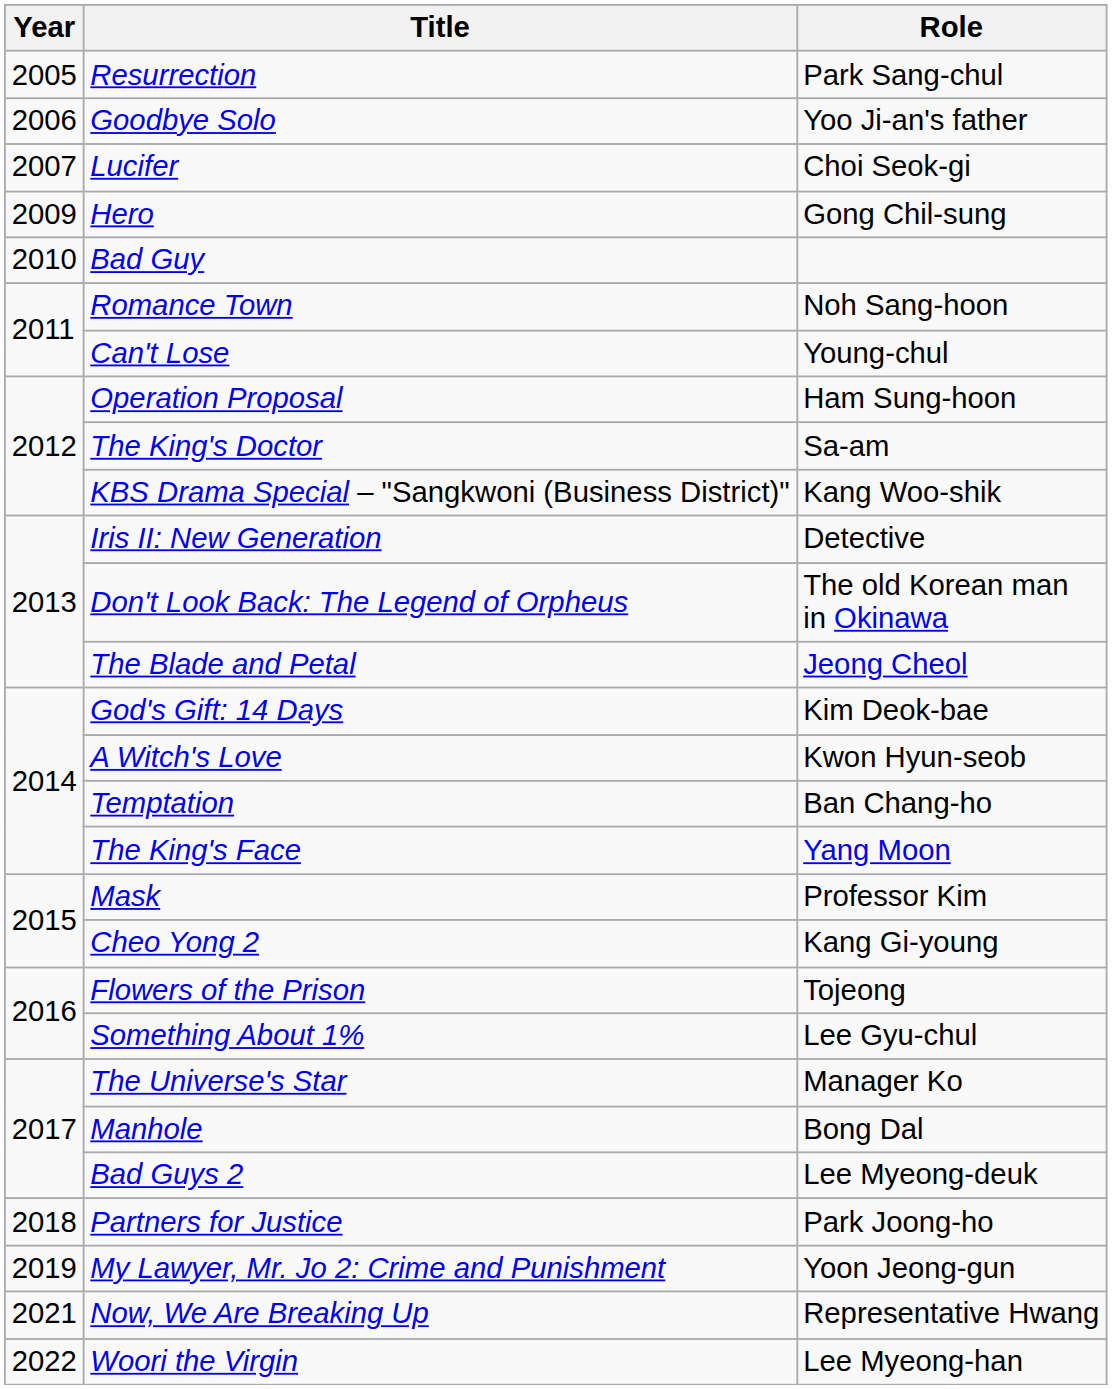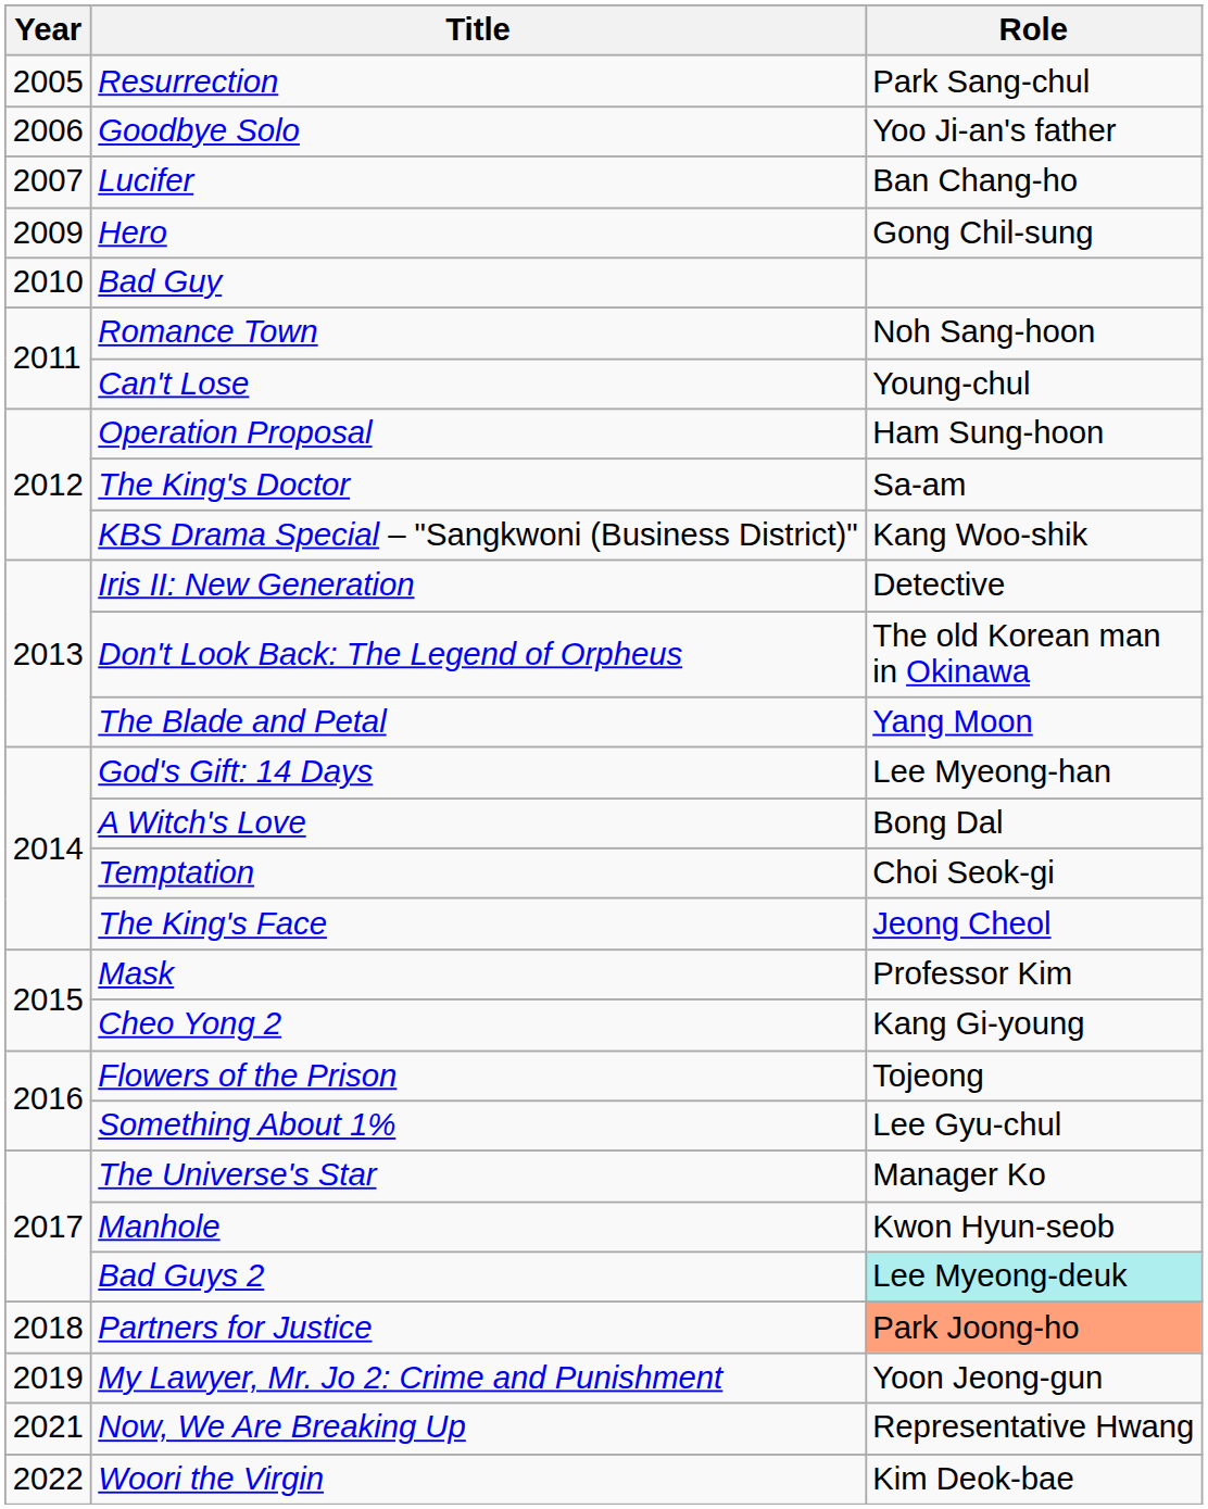 <table class="wikitable sortable">
 <tr>
 <th>Year</th>
 <th>Title</th>
 <th>Role</th>
 </tr>
 <tr>
 <td>2005</td>
 <td><em><a href='#'>Resurrection</a></em></td>
 <td>Park Sang-chul</td>
 </tr>
 <tr>
 <td>2006</td>
 <td><em><a href='#'>Goodbye Solo</a></em></td>
 <td>Yoo Ji-an's father</td>
 </tr>
 <tr>
 <td>2007</td>
 <td><em><a href='#'>Lucifer</a></em></td>
-<td>Choi Seok-gi</td>
+<td>Ban Chang-ho</td>
 </tr>
 <tr>
 <td>2009</td>
 <td><em><a href='#'>Hero</a></em></td>
 <td>Gong Chil-sung</td>
 </tr>
 <tr>
 <td>2010</td>
 <td><em><a href='#'>Bad Guy</a></em></td>
 <td></td>
 </tr>
 <tr>
 <td rowspan=2>2011</td>
 <td><em><a href='#'>Romance Town</a></em></td>
 <td>Noh Sang-hoon</td>
 </tr>
 <tr>
 <td><em><a href='#'>Can't Lose</a></em></td>
 <td>Young-chul</td>
 </tr>
 <tr>
 <td rowspan=3>2012</td>
 <td><em><a href='#'>Operation Proposal</a></em></td>
 <td>Ham Sung-hoon</td>
 </tr>
 <tr>
 <td><em><a href='#'>The King's Doctor</a></em></td>
 <td>Sa-am</td>
 </tr>
 <tr>
 <td><em><a href='#'>KBS Drama Special</a></em> – "Sangkwoni (Business District)"</td>
 <td>Kang Woo-shik</td>
 </tr>
 <tr>
 <td rowspan=3>2013</td>
 <td><em><a href='#'>Iris II: New Generation</a></em></td>
 <td>Detective</td>
 </tr>
 <tr>
 <td><em><a href='#'>Don't Look Back: The Legend of Orpheus</a></em></td>
 <td>The old Korean man <br> in <a href='#'>Okinawa</a></td>
 </tr>
 <tr>
 <td><em><a href='#'>The Blade and Petal</a></em></td>
-<td><a href='#'>Jeong Cheol</a></td>
+<td><a href='#'>Yang Moon</a></td>
 </tr>
 <tr>
 <td rowspan=4>2014</td>
 <td><em><a href='#'>God's Gift: 14 Days</a></em></td>
-<td>Kim Deok-bae</td>
+<td>Lee Myeong-han</td>
 </tr>
 <tr>
 <td><em><a href='#'>A Witch's Love</a></em></td>
-<td>Kwon Hyun-seob</td>
+<td>Bong Dal</td>
 </tr>
 <tr>
 <td><em><a href='#'>Temptation</a></em></td>
-<td>Ban Chang-ho</td>
+<td>Choi Seok-gi</td>
 </tr>
 <tr>
 <td><em><a href='#'>The King's Face</a></em></td>
-<td><a href='#'>Yang Moon</a></td>
+<td><a href='#'>Jeong Cheol</a></td>
 </tr>
 <tr>
 <td rowspan=2>2015</td>
 <td><em><a href='#'>Mask</a></em></td>
 <td>Professor Kim</td>
 </tr>
 <tr>
 <td><em><a href='#'>Cheo Yong 2</a></em></td>
 <td>Kang Gi-young</td>
 </tr>
 <tr>
 <td rowspan=2>2016</td>
 <td><em><a href='#'>Flowers of the Prison</a></em></td>
 <td>Tojeong </td>
 </tr>
 <tr>
 <td><em><a href='#'>Something About 1%</a></em></td>
 <td>Lee Gyu-chul</td>
 </tr>
 <tr>
 <td rowspan=3>2017</td>
 <td><em><a href='#'>The Universe's Star</a></em></td>
 <td>Manager Ko</td>
 </tr>
 <tr>
 <td><em><a href='#'>Manhole</a></em></td>
-<td>Bong Dal</td>
+<td>Kwon Hyun-seob</td>
 </tr>
 <tr>
 <td><em><a href='#'>Bad Guys 2</a></em></td>
-<td>Lee Myeong-deuk</td>
+<td style="background: paleturquoise;">Lee Myeong-deuk</td>
 </tr>
 <tr>
 <td>2018</td>
 <td><em><a href='#'>Partners for Justice</a></em></td>
-<td>Park Joong-ho</td>
+<td style="background: lightsalmon;">Park Joong-ho</td>
 </tr>
 <tr>
 <td>2019</td>
 <td><em><a href='#'>My Lawyer, Mr. Jo 2: Crime and Punishment</a> </em></td>
 <td>Yoon Jeong-gun</td>
 </tr>
 <tr>
 <td>2021</td>
 <td><em><a href='#'>Now, We Are Breaking Up</a></em></td>
 <td>Representative Hwang</td>
 </tr>
 <tr>
 <td>2022</td>
 <td><em><a href='#'>Woori the Virgin</a></em></td>
-<td>Lee Myeong-han</td>
+<td>Kim Deok-bae</td>
 </tr>
 </table>
